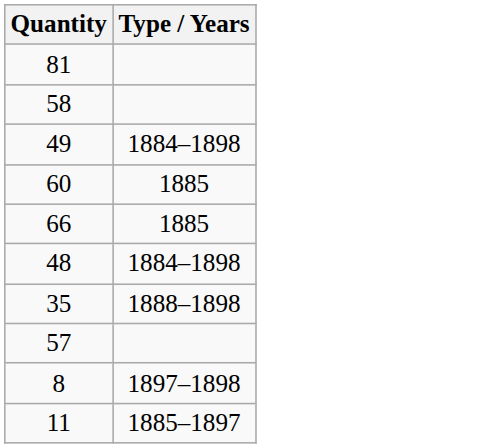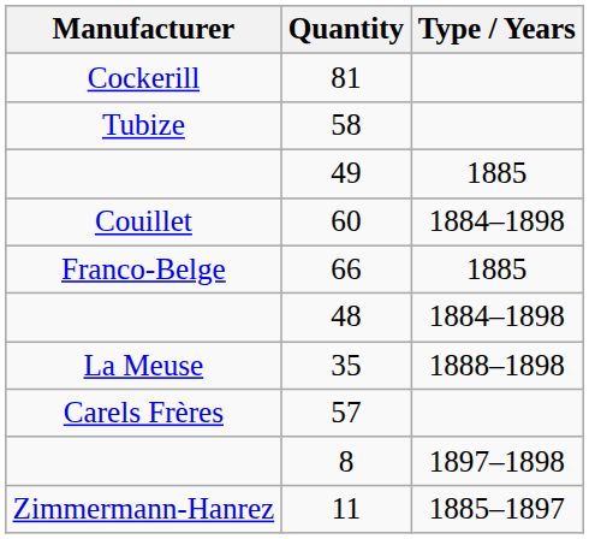 <table class="wikitable" style=text-align:center>
 <tr>
+<th>Manufacturer</th>
 <th>Quantity</th>
 <th>Type / Years</th>
 </tr>
 <tr>
+<td><a href='#'>Cockerill</a></td>
 <td>81</td>
 <td></td>
 </tr>
 <tr>
+<td><a href='#'>Tubize</a></td>
 <td>58</td>
 <td></td>
 </tr>
 <tr>
+<td></td>
 <td>49</td>
+<td>1885</td>
+</tr>
+<tr>
+<td><a href='#'>Couillet</a></td>
+<td>60</td>
 <td>1884–1898</td>
 </tr>
 <tr>
-<td>60</td>
-<td>1885</td>
-</tr>
-<tr>
+<td><a href='#'>Franco-Belge</a></td>
 <td>66</td>
 <td>1885</td>
 </tr>
 <tr>
+<td></td>
 <td>48</td>
 <td>1884–1898</td>
 </tr>
 <tr>
+<td><a href='#'>La Meuse</a></td>
 <td>35</td>
 <td>1888–1898</td>
 </tr>
 <tr>
+<td><a href='#'>Carels Frères</a></td>
 <td>57</td>
 <td></td>
 </tr>
 <tr>
+<td></td>
 <td>8</td>
 <td>1897–1898</td>
 </tr>
 <tr>
+<td><a href='#'>Zimmermann-Hanrez</a></td>
 <td>11</td>
 <td>1885–1897</td>
 </tr>
 </table>
